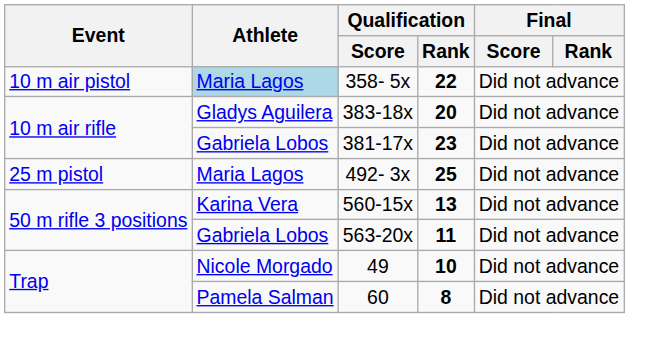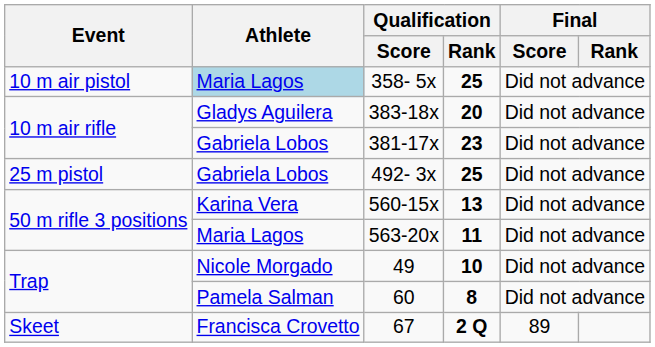 <table class="wikitable" style="font-size:90%">
 <tr>
 <th rowspan="2">Event</th>
 <th rowspan="2">Athlete</th>
 <th colspan="2">Qualification</th>
 <th colspan="2">Final</th>
 </tr>
 <tr>
 <th>Score</th>
 <th>Rank</th>
 <th>Score</th>
 <th>Rank</th>
 </tr>
 <tr>
 <td><a href='#'>10 m air pistol</a></td>
 <td style="background: lightblue;"><a href='#'>Maria Lagos</a></td>
 <td align=center>358- 5x</td>
-<td align=center><strong>22</strong></td>
+<td align=center><strong>25</strong></td>
 <td align=center colspan=2>Did not advance</td>
 </tr>
 <tr>
 <td rowspan=2><a href='#'>10 m air rifle</a></td>
 <td><a href='#'>Gladys Aguilera</a></td>
 <td align=center>383-18x</td>
 <td align=center><strong>20</strong></td>
 <td align=center colspan=2>Did not advance</td>
 </tr>
 <tr>
 <td><a href='#'>Gabriela Lobos</a></td>
 <td align=center>381-17x</td>
 <td align=center><strong>23</strong></td>
 <td align=center colspan=2>Did not advance</td>
 </tr>
 <tr>
 <td><a href='#'>25 m pistol</a></td>
-<td><a href='#'>Maria Lagos</a></td>
+<td><a href='#'>Gabriela Lobos</a></td>
 <td align=center>492- 3x</td>
 <td align=center><strong>25</strong></td>
 <td align=center colspan=2>Did not advance</td>
 </tr>
 <tr>
 <td rowspan=2><a href='#'>50 m rifle 3 positions</a></td>
 <td><a href='#'>Karina Vera</a></td>
 <td align=center>560-15x</td>
 <td align=center><strong>13</strong></td>
 <td align=center colspan=2>Did not advance</td>
 </tr>
 <tr>
-<td><a href='#'>Gabriela Lobos</a></td>
+<td><a href='#'>Maria Lagos</a></td>
 <td align=center>563-20x</td>
 <td align=center><strong>11</strong></td>
 <td align=center colspan=2>Did not advance</td>
 </tr>
 <tr>
 <td rowspan=2><a href='#'>Trap</a></td>
 <td><a href='#'>Nicole Morgado</a></td>
 <td align=center>49</td>
 <td align=center><strong>10</strong></td>
 <td align=center colspan=2>Did not advance</td>
 </tr>
 <tr>
 <td><a href='#'>Pamela Salman</a></td>
 <td align=center>60</td>
 <td align=center><strong>8</strong></td>
 <td align=center colspan=2>Did not advance</td>
 </tr>
+<tr>
+<td><a href='#'>Skeet</a></td>
+<td><a href='#'>Francisca Crovetto</a></td>
+<td align=center>67</td>
+<td align=center><strong>2 Q</strong></td>
+<td align=center>89</td>
+<td align=center></td>
+</tr>
 </table>
